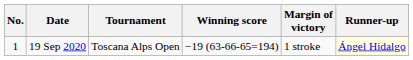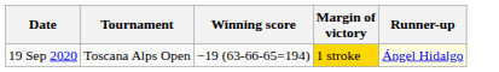 <table class="wikitable" style="font-size:95%;">
 <tr>
-<th>No.</th>
 <th>Date</th>
 <th>Tournament</th>
 <th>Winning score</th>
 <th>Margin of<br>victory</th>
 <th>Runner-up</th>
 </tr>
 <tr>
-<td align=center>1</td>
 <td align=right>19 Sep <a href='#'>2020</a></td>
 <td>Toscana Alps Open</td>
 <td>−19 (63-66-65=194)</td>
-<td>1 stroke</td>
+<td style="background: gold;">1 stroke</td>
 <td style="background: lightyellow;"> <a href='#'>Ángel Hidalgo</a></td>
 </tr>
 </table>
